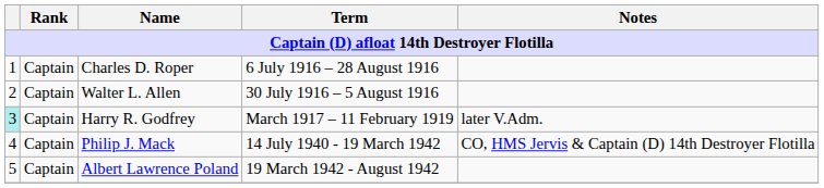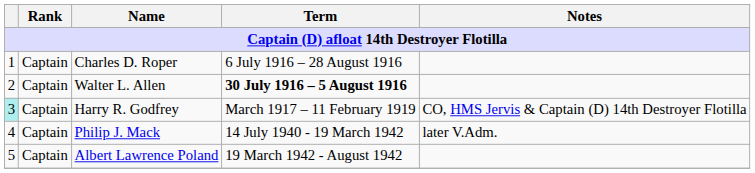 <table class="wikitable">
 <tr>
 <th></th>
 <th>Rank</th>
 <th>Name</th>
 <th>Term</th>
 <th>Notes</th>
 </tr>
 <tr>
 <td colspan="6" align="center" style="background:#dcdcfe;"><strong><a href='#'>Captain (D) afloat</a> 14th Destroyer Flotilla</strong></td>
 </tr>
 <tr>
 <td>1</td>
 <td>Captain</td>
 <td>Charles D. Roper</td>
 <td>6 July 1916 – 28 August 1916</td>
 <td></td>
 </tr>
 <tr>
 <td>2</td>
 <td>Captain</td>
 <td>Walter L. Allen</td>
-<td>30 July 1916 – 5 August 1916</td>
+<td><strong>30 July 1916 – 5 August 1916</strong></td>
 <td></td>
 </tr>
 <tr>
 <td style="background: paleturquoise;">3</td>
 <td>Captain</td>
 <td>Harry R. Godfrey</td>
 <td>March 1917 – 11 February 1919</td>
-<td>later V.Adm.</td>
+<td>CO, <a href='#'>HMS Jervis</a> & Captain (D) 14th Destroyer Flotilla </td>
 </tr>
 <tr>
 <td>4</td>
 <td>Captain</td>
 <td><a href='#'>Philip J. Mack</a></td>
 <td>14 July 1940 - 19 March 1942</td>
-<td>CO, <a href='#'>HMS Jervis</a> & Captain (D) 14th Destroyer Flotilla </td>
+<td>later V.Adm.</td>
 </tr>
 <tr>
 <td>5</td>
 <td>Captain</td>
 <td><a href='#'>Albert Lawrence Poland</a></td>
 <td>19 March 1942 - August 1942</td>
 <td></td>
 </tr>
 <tr>
 </tr>
 </table>
